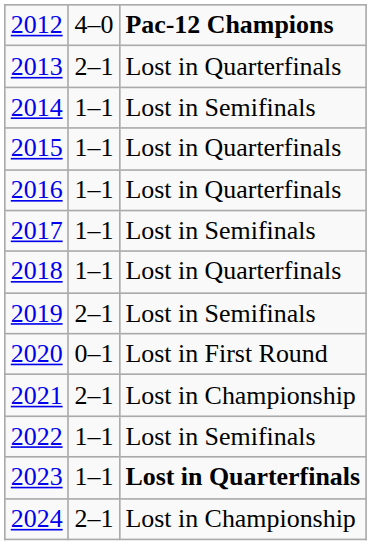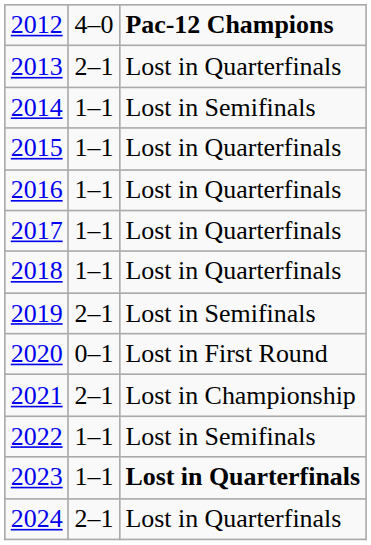 <table class="wikitable">
 <tr>
 <td><a href='#'>2012</a></td>
 <td>4–0</td>
 <td><strong>Pac-12 Champions</strong></td>
 </tr>
 <tr>
 <td><a href='#'>2013</a></td>
 <td>2–1</td>
 <td>Lost in Quarterfinals</td>
 </tr>
 <tr>
 <td><a href='#'>2014</a></td>
 <td>1–1</td>
 <td>Lost in Semifinals</td>
 </tr>
 <tr>
 <td><a href='#'>2015</a></td>
 <td>1–1</td>
 <td>Lost in Quarterfinals</td>
 </tr>
 <tr>
 <td><a href='#'>2016</a></td>
 <td>1–1</td>
 <td>Lost in Quarterfinals</td>
 </tr>
 <tr>
 <td><a href='#'>2017</a></td>
 <td>1–1</td>
-<td>Lost in Semifinals</td>
+<td>Lost in Quarterfinals</td>
 </tr>
 <tr>
 <td><a href='#'>2018</a></td>
 <td>1–1</td>
 <td>Lost in Quarterfinals</td>
 </tr>
 <tr>
 <td><a href='#'>2019</a></td>
 <td>2–1</td>
 <td>Lost in Semifinals</td>
 </tr>
 <tr>
 <td><a href='#'>2020</a></td>
 <td>0–1</td>
 <td>Lost in First Round</td>
 </tr>
 <tr>
 <td><a href='#'>2021</a></td>
 <td>2–1</td>
 <td>Lost in Championship</td>
 </tr>
 <tr>
 <td><a href='#'>2022</a></td>
 <td>1–1</td>
 <td>Lost in Semifinals</td>
 </tr>
 <tr>
 <td><a href='#'>2023</a></td>
 <td>1–1</td>
 <td><strong>Lost in Quarterfinals</strong></td>
 </tr>
 <tr>
 <td><a href='#'>2024</a></td>
 <td>2–1</td>
-<td>Lost in Championship</td>
+<td>Lost in Quarterfinals</td>
 </tr>
 </table>
